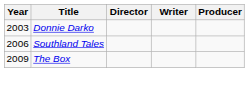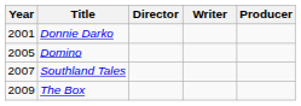 <table class="wikitable">
 <tr>
 <th>Year</th>
 <th>Title</th>
 <th width="65">Director</th>
 <th width="65">Writer</th>
 <th width="65">Producer</th>
 </tr>
 <tr>
-<td>2003</td>
+<td>2001</td>
 <td><em><a href='#'>Donnie Darko</a></em></td>
 <td></td>
 <td></td>
 <td></td>
 </tr>
 <tr>
-<td>2006</td>
+<td>2005</td>
+<td><em><a href='#'>Domino</a></em></td>
+<td></td>
+<td></td>
+<td></td>
+</tr>
+<tr>
+<td>2007</td>
 <td><em><a href='#'>Southland Tales</a></em></td>
 <td></td>
 <td></td>
 <td></td>
 </tr>
 <tr>
 <td>2009</td>
 <td><em><a href='#'>The Box</a></em></td>
 <td></td>
 <td></td>
 <td></td>
 </tr>
 </table>
